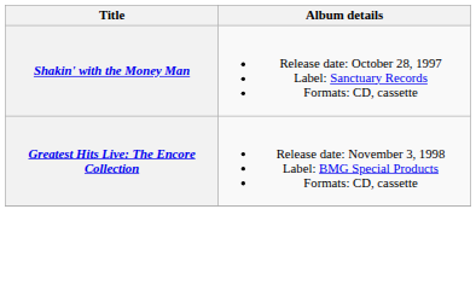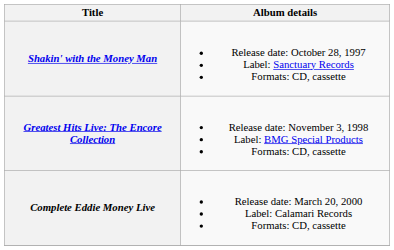 <table class="wikitable plainrowheaders" style="text-align:center;">
 <tr>
 <th style="width:16em;">Title</th>
 <th style="width:19em;">Album details</th>
 </tr>
 <tr>
 <th scope="row"><em><a href='#'>Shakin' with the Money Man</a></em></th>
 <td><br><ul><li>Release date: October 28, 1997</li><li>Label: <a href='#'>Sanctuary Records</a></li><li>Formats: CD, cassette</li></ul></td>
 </tr>
 <tr>
 <th scope="row"><em><a href='#'>Greatest Hits Live: The Encore Collection</a></em></th>
 <td><br><ul><li>Release date: November 3, 1998</li><li>Label: <a href='#'>BMG Special Products</a></li><li>Formats: CD, cassette</li></ul></td>
 </tr>
 <tr>
+<th scope="row"><em>Complete Eddie Money Live</em></th>
+<td><br><ul><li>Release date: March 20, 2000</li><li>Label: Calamari Records</li><li>Formats: CD, cassette</li></ul></td>
+</tr>
+<tr>
 </tr>
 </table>
